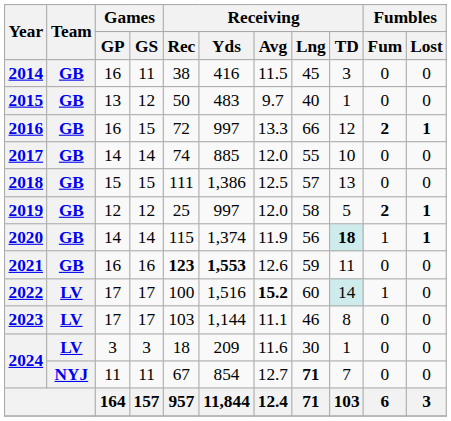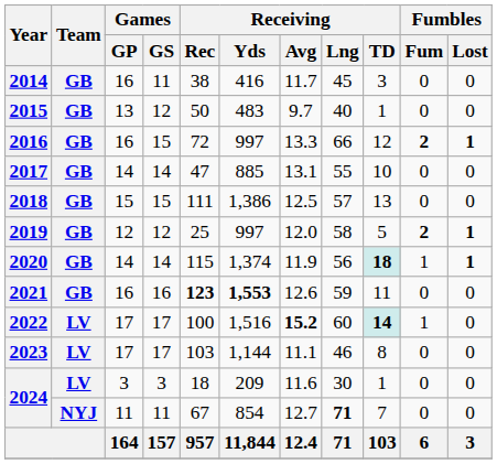 <table class=wikitable style="text-align:center;">
 <tr>
 <th rowspan="2">Year</th>
 <th rowspan="2">Team</th>
 <th colspan="2">Games</th>
 <th colspan="5">Receiving</th>
 <th colspan="2">Fumbles</th>
 </tr>
 <tr>
 <th>GP</th>
 <th>GS</th>
 <th>Rec</th>
 <th>Yds</th>
 <th>Avg</th>
 <th>Lng</th>
 <th>TD</th>
 <th>Fum</th>
 <th>Lost</th>
 </tr>
 <tr>
 <th><a href='#'>2014</a></th>
 <th><a href='#'>GB</a></th>
 <td>16</td>
 <td>11</td>
 <td>38</td>
 <td>416</td>
-<td>11.5</td>
+<td>11.7</td>
 <td>45</td>
 <td>3</td>
 <td>0</td>
 <td>0</td>
 </tr>
 <tr>
 <th><a href='#'>2015</a></th>
 <th><a href='#'>GB</a></th>
 <td>13</td>
 <td>12</td>
 <td>50</td>
 <td>483</td>
 <td>9.7</td>
 <td>40</td>
 <td>1</td>
 <td>0</td>
 <td>0</td>
 </tr>
 <tr>
 <th><a href='#'>2016</a></th>
 <th><a href='#'>GB</a></th>
 <td>16</td>
 <td>15</td>
 <td>72</td>
 <td>997</td>
 <td>13.3</td>
 <td>66</td>
 <td>12</td>
 <td><strong>2</strong></td>
 <td><strong>1</strong></td>
 </tr>
 <tr>
 <th><a href='#'>2017</a></th>
 <th><a href='#'>GB</a></th>
 <td>14</td>
 <td>14</td>
-<td>74</td>
+<td>47</td>
 <td>885</td>
-<td>12.0</td>
+<td>13.1</td>
 <td>55</td>
 <td>10</td>
 <td>0</td>
 <td>0</td>
 </tr>
 <tr>
 <th><a href='#'>2018</a></th>
 <th><a href='#'>GB</a></th>
 <td>15</td>
 <td>15</td>
 <td>111</td>
 <td>1,386</td>
 <td>12.5</td>
 <td>57</td>
 <td>13</td>
 <td>0</td>
 <td>0</td>
 </tr>
 <tr>
 <th><a href='#'>2019</a></th>
 <th><a href='#'>GB</a></th>
 <td>12</td>
 <td>12</td>
 <td>25</td>
 <td>997</td>
 <td>12.0</td>
 <td>58</td>
 <td>5</td>
 <td><strong>2</strong></td>
 <td><strong>1</strong></td>
 </tr>
 <tr>
 <th><a href='#'>2020</a></th>
 <th><a href='#'>GB</a></th>
 <td>14</td>
 <td>14</td>
 <td>115</td>
 <td>1,374</td>
 <td>11.9</td>
 <td>56</td>
 <td style="background:#cfecec;"><strong>18</strong></td>
 <td>1</td>
 <td><strong>1</strong></td>
 </tr>
 <tr>
 <th><a href='#'>2021</a></th>
 <th><a href='#'>GB</a></th>
 <td>16</td>
 <td>16</td>
 <td><strong>123</strong></td>
 <td><strong>1,553</strong></td>
 <td>12.6</td>
 <td>59</td>
 <td>11</td>
 <td>0</td>
 <td>0</td>
 </tr>
 <tr>
 <th><a href='#'>2022</a></th>
 <th><a href='#'>LV</a></th>
 <td>17</td>
 <td>17</td>
 <td>100</td>
 <td>1,516</td>
 <td><strong>15.2</strong></td>
 <td>60</td>
-<td style="background:#cfecec;">14</td>
+<td style="background:#cfecec;"><strong>14</strong></td>
 <td>1</td>
 <td>0</td>
 </tr>
 <tr>
 <th><a href='#'>2023</a></th>
 <th><a href='#'>LV</a></th>
 <td>17</td>
 <td>17</td>
 <td>103</td>
 <td>1,144</td>
 <td>11.1</td>
 <td>46</td>
 <td>8</td>
 <td>0</td>
 <td>0</td>
 </tr>
 <tr>
 <th rowspan="2"><a href='#'>2024</a></th>
 <th><a href='#'>LV</a></th>
 <td>3</td>
 <td>3</td>
 <td>18</td>
 <td>209</td>
 <td>11.6</td>
 <td>30</td>
 <td>1</td>
 <td>0</td>
 <td>0</td>
 </tr>
 <tr>
 <th><a href='#'>NYJ</a></th>
 <td>11</td>
 <td>11</td>
 <td>67</td>
 <td>854</td>
 <td>12.7</td>
 <td><strong>71</strong></td>
 <td>7</td>
 <td>0</td>
 <td>0</td>
 </tr>
 <tr>
 <th colspan="2"></th>
 <th>164</th>
 <th>157</th>
 <th>957</th>
 <th>11,844</th>
 <th>12.4</th>
 <th>71</th>
 <th>103</th>
 <th>6</th>
 <th>3</th>
 </tr>
 <tr>
 </tr>
 </table>
